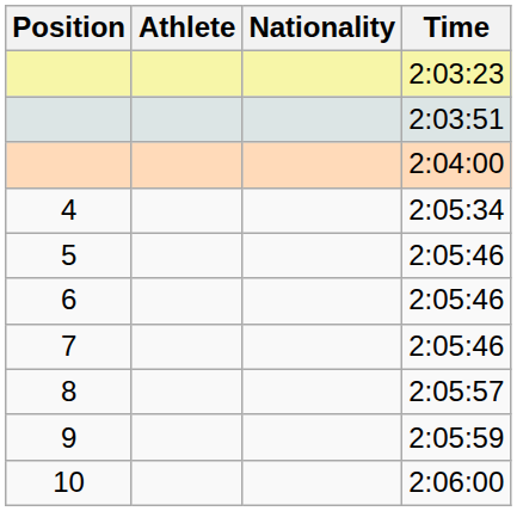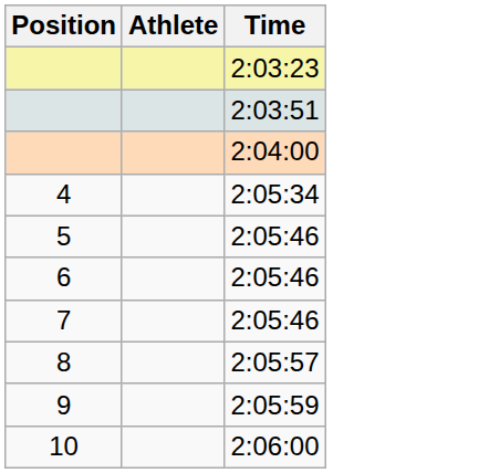 <table class="wikitable sortable">
 <tr>
 <th scope="col">Position</th>
 <th scope="col">Athlete</th>
-<th scope="col">Nationality</th>
 <th scope="col">Time</th>
 </tr>
 <tr bgcolor="#F7F6A8">
 <td align=center></td>
-<td></td>
 <td></td>
 <td>2:03:23</td>
 </tr>
 <tr bgcolor="#DCE5E5">
 <td align=center></td>
 <td></td>
-<td></td>
 <td>2:03:51</td>
 </tr>
 <tr bgcolor="#FFDAB9">
 <td align=center></td>
-<td></td>
 <td></td>
 <td>2:04:00</td>
 </tr>
 <tr>
 <td style="text-align:center">4</td>
 <td></td>
-<td></td>
 <td>2:05:34</td>
 </tr>
 <tr>
 <td style="text-align:center">5</td>
-<td></td>
 <td></td>
 <td>2:05:46</td>
 </tr>
 <tr>
 <td style="text-align:center">6</td>
 <td></td>
-<td></td>
 <td>2:05:46</td>
 </tr>
 <tr>
 <td style="text-align:center">7</td>
-<td></td>
 <td></td>
 <td>2:05:46</td>
 </tr>
 <tr>
 <td style="text-align:center">8</td>
 <td></td>
-<td></td>
 <td>2:05:57</td>
 </tr>
 <tr>
 <td style="text-align:center">9</td>
-<td></td>
 <td></td>
 <td>2:05:59</td>
 </tr>
 <tr>
 <td style="text-align:center">10</td>
 <td></td>
-<td></td>
 <td>2:06:00</td>
 </tr>
 </table>
